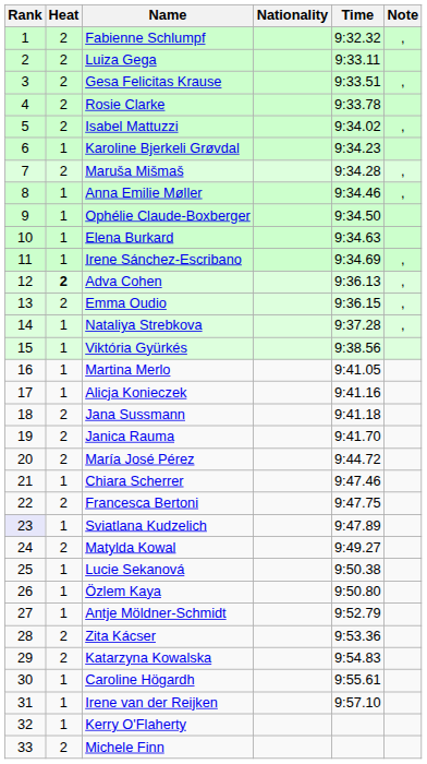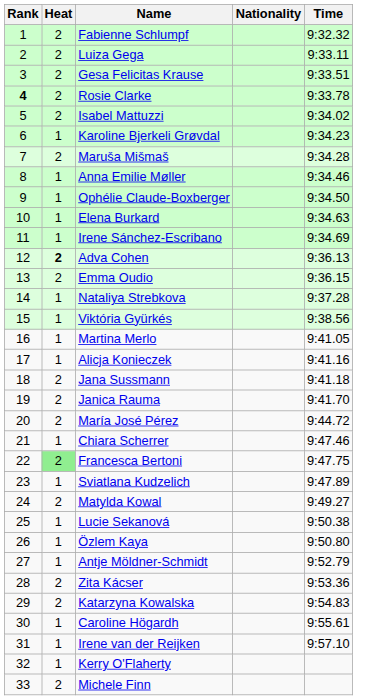 <table class="wikitable sortable" style="text-align:center">
 <tr>
 <th>Rank</th>
 <th>Heat</th>
 <th>Name</th>
 <th>Nationality</th>
 <th>Time</th>
-<th>Note</th>
 </tr>
 <tr bgcolor=ccffcc>
 <td>1</td>
 <td>2</td>
 <td align=left><a href='#'>Fabienne Schlumpf</a></td>
 <td align=left></td>
 <td>9:32.32</td>
-<td>, </td>
 </tr>
 <tr bgcolor=ccffcc>
 <td>2</td>
 <td>2</td>
 <td align=left><a href='#'>Luiza Gega</a></td>
 <td align=left></td>
 <td>9:33.11</td>
-<td></td>
 </tr>
 <tr bgcolor=ccffcc>
 <td>3</td>
 <td>2</td>
 <td align=left><a href='#'>Gesa Felicitas Krause</a></td>
 <td align=left></td>
 <td>9:33.51</td>
-<td>, </td>
 </tr>
 <tr bgcolor=ccffcc>
-<td>4</td>
+<td><strong>4</strong></td>
 <td>2</td>
 <td align=left><a href='#'>Rosie Clarke</a></td>
 <td align=left></td>
 <td>9:33.78</td>
-<td></td>
 </tr>
 <tr bgcolor=ccffcc>
 <td>5</td>
 <td>2</td>
 <td align=left><a href='#'>Isabel Mattuzzi</a></td>
 <td align=left></td>
 <td>9:34.02</td>
-<td>, </td>
 </tr>
 <tr bgcolor=ccffcc>
 <td>6</td>
 <td>1</td>
 <td align=left><a href='#'>Karoline Bjerkeli Grøvdal</a></td>
 <td align=left></td>
 <td>9:34.23</td>
-<td></td>
 </tr>
 <tr bgcolor=ddffdd>
 <td>7</td>
 <td>2</td>
 <td align=left><a href='#'>Maruša Mišmaš</a></td>
 <td align=left></td>
 <td>9:34.28</td>
-<td>, <strong></strong></td>
 </tr>
 <tr bgcolor=ccffcc>
 <td>8</td>
 <td>1</td>
 <td align=left><a href='#'>Anna Emilie Møller</a></td>
 <td align=left></td>
 <td>9:34.46</td>
-<td>, </td>
 </tr>
 <tr bgcolor=ccffcc>
 <td>9</td>
 <td>1</td>
 <td align=left><a href='#'>Ophélie Claude-Boxberger</a></td>
 <td align=left></td>
 <td>9:34.50</td>
-<td></td>
 </tr>
 <tr bgcolor=ccffcc>
 <td>10</td>
 <td>1</td>
 <td align=left><a href='#'>Elena Burkard</a></td>
 <td align=left></td>
 <td>9:34.63</td>
-<td></td>
 </tr>
 <tr bgcolor=ccffcc>
 <td>11</td>
 <td>1</td>
 <td align=left><a href='#'>Irene Sánchez-Escribano</a></td>
 <td align=left></td>
 <td>9:34.69</td>
-<td>, </td>
 </tr>
 <tr bgcolor=ddffdd>
 <td>12</td>
 <td><strong>2</strong></td>
 <td align=left><a href='#'>Adva Cohen</a></td>
 <td align=left></td>
 <td>9:36.13</td>
-<td>, <strong></strong></td>
 </tr>
 <tr bgcolor=ddffdd>
 <td>13</td>
 <td>2</td>
 <td align=left><a href='#'>Emma Oudio</a></td>
 <td align=left></td>
 <td>9:36.15</td>
-<td>, </td>
 </tr>
 <tr bgcolor=ddffdd>
 <td>14</td>
 <td>1</td>
 <td align=left><a href='#'>Nataliya Strebkova</a></td>
 <td align=left></td>
 <td>9:37.28</td>
-<td>, </td>
 </tr>
 <tr bgcolor=ddffdd>
 <td>15</td>
 <td>1</td>
 <td align=left><a href='#'>Viktória Gyürkés</a></td>
 <td align=left></td>
 <td>9:38.56</td>
-<td></td>
 </tr>
 <tr>
 <td>16</td>
 <td>1</td>
 <td align=left><a href='#'>Martina Merlo</a></td>
 <td align=left></td>
 <td>9:41.05</td>
-<td></td>
 </tr>
 <tr>
 <td>17</td>
 <td>1</td>
 <td align=left><a href='#'>Alicja Konieczek</a></td>
 <td align=left></td>
 <td>9:41.16</td>
-<td></td>
 </tr>
 <tr>
 <td>18</td>
 <td>2</td>
 <td align=left><a href='#'>Jana Sussmann</a></td>
 <td align=left></td>
 <td>9:41.18</td>
-<td></td>
 </tr>
 <tr>
 <td>19</td>
 <td>2</td>
 <td align=left><a href='#'>Janica Rauma</a></td>
 <td align=left></td>
 <td>9:41.70</td>
-<td></td>
 </tr>
 <tr>
 <td>20</td>
 <td>2</td>
 <td align=left><a href='#'>María José Pérez</a></td>
 <td align=left></td>
 <td>9:44.72</td>
-<td></td>
 </tr>
 <tr>
 <td>21</td>
 <td>1</td>
 <td align=left><a href='#'>Chiara Scherrer</a></td>
 <td align=left></td>
 <td>9:47.46</td>
-<td></td>
 </tr>
 <tr>
 <td>22</td>
-<td>2</td>
+<td style="background: lightgreen;">2</td>
 <td align=left><a href='#'>Francesca Bertoni</a></td>
 <td align=left></td>
 <td>9:47.75</td>
-<td></td>
 </tr>
 <tr>
-<td style="background: lavender;">23</td>
+<td>23</td>
 <td>1</td>
 <td align=left><a href='#'>Sviatlana Kudzelich</a></td>
 <td align=left></td>
 <td>9:47.89</td>
-<td></td>
 </tr>
 <tr>
 <td>24</td>
 <td>2</td>
 <td align=left><a href='#'>Matylda Kowal</a></td>
 <td align=left></td>
 <td>9:49.27</td>
-<td></td>
 </tr>
 <tr>
 <td>25</td>
 <td>1</td>
 <td align=left><a href='#'>Lucie Sekanová</a></td>
 <td align=left></td>
 <td>9:50.38</td>
-<td></td>
 </tr>
 <tr>
 <td>26</td>
 <td>1</td>
 <td align=left><a href='#'>Özlem Kaya</a></td>
 <td align=left></td>
 <td>9:50.80</td>
-<td></td>
 </tr>
 <tr>
 <td>27</td>
 <td>1</td>
 <td align=left><a href='#'>Antje Möldner-Schmidt</a></td>
 <td align=left></td>
 <td>9:52.79</td>
-<td></td>
 </tr>
 <tr>
 <td>28</td>
 <td>2</td>
 <td align=left><a href='#'>Zita Kácser</a></td>
 <td align=left></td>
 <td>9:53.36</td>
-<td></td>
 </tr>
 <tr>
 <td>29</td>
 <td>2</td>
 <td align=left><a href='#'>Katarzyna Kowalska</a></td>
 <td align=left></td>
 <td>9:54.83</td>
-<td></td>
 </tr>
 <tr>
 <td>30</td>
 <td>1</td>
 <td align=left><a href='#'>Caroline Högardh</a></td>
 <td align=left></td>
 <td>9:55.61</td>
-<td></td>
 </tr>
 <tr>
 <td>31</td>
 <td>1</td>
 <td align=left><a href='#'>Irene van der Reijken</a></td>
 <td align=left></td>
 <td>9:57.10</td>
-<td></td>
 </tr>
 <tr>
 <td>32</td>
 <td>1</td>
 <td align=left><a href='#'>Kerry O'Flaherty</a></td>
 <td align=left></td>
-<td></td>
 <td></td>
 </tr>
 <tr>
 <td>33</td>
 <td>2</td>
 <td align=left><a href='#'>Michele Finn</a></td>
 <td align=left></td>
 <td></td>
-<td></td>
 </tr>
 </table>
